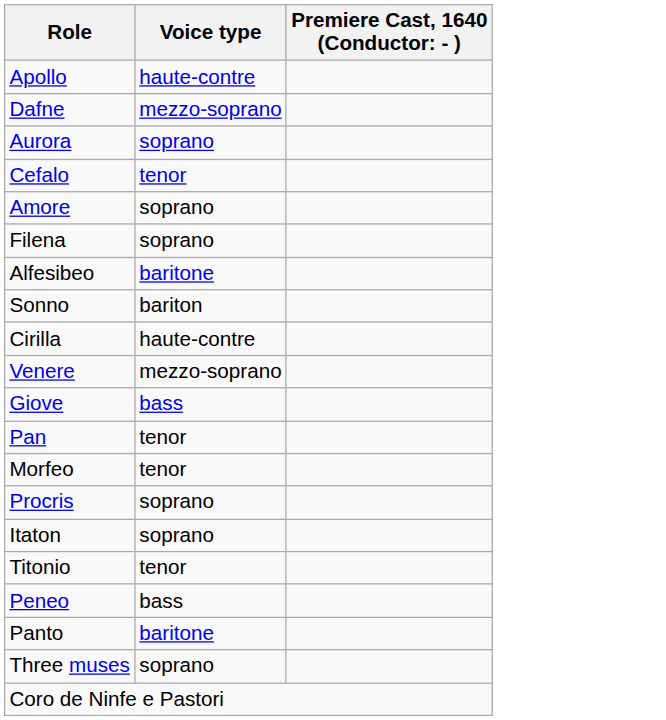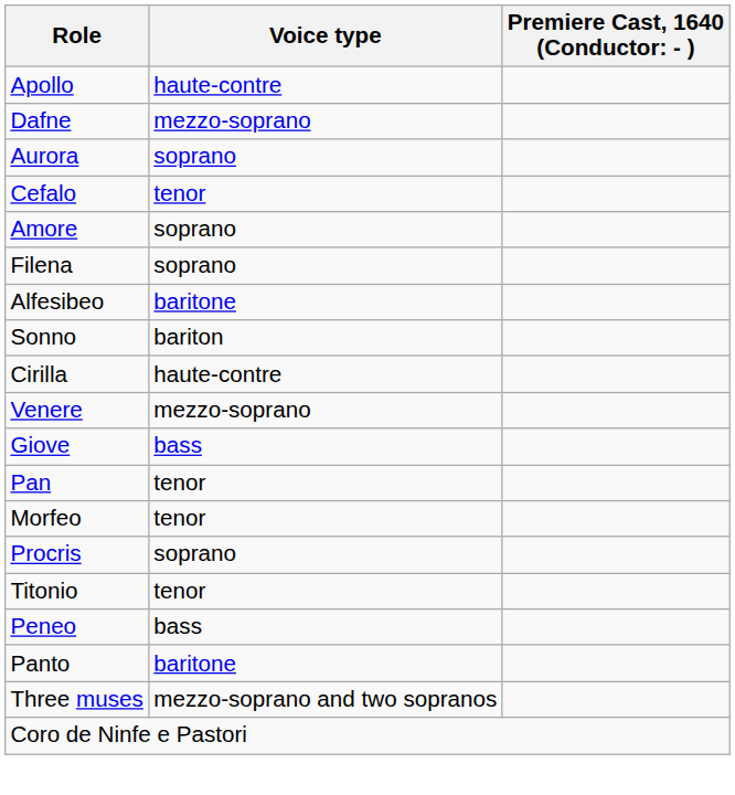 <table class="wikitable">
 <tr>
 <th>Role</th>
 <th>Voice type</th>
 <th>Premiere Cast, 1640<br>(Conductor: - )</th>
 </tr>
 <tr>
 <td><a href='#'>Apollo</a></td>
 <td><a href='#'>haute-contre</a></td>
 <td></td>
 </tr>
 <tr>
 <td><a href='#'>Dafne</a></td>
 <td><a href='#'>mezzo-soprano</a></td>
 <td></td>
 </tr>
 <tr>
 <td><a href='#'>Aurora</a></td>
 <td><a href='#'>soprano</a></td>
 <td></td>
 </tr>
 <tr>
 <td><a href='#'>Cefalo</a></td>
 <td><a href='#'>tenor</a></td>
 <td></td>
 </tr>
 <tr>
 <td><a href='#'>Amore</a></td>
 <td>soprano</td>
 <td></td>
 </tr>
 <tr>
 <td>Filena</td>
 <td>soprano</td>
 <td></td>
 </tr>
 <tr>
 <td>Alfesibeo</td>
 <td><a href='#'>baritone</a></td>
 <td></td>
 </tr>
 <tr>
 <td>Sonno</td>
 <td>bariton</td>
 <td></td>
 </tr>
 <tr>
 <td>Cirilla</td>
 <td>haute-contre</td>
 <td></td>
 </tr>
 <tr>
 <td><a href='#'>Venere</a></td>
 <td>mezzo-soprano</td>
 <td></td>
 </tr>
 <tr>
 <td><a href='#'>Giove</a></td>
 <td><a href='#'>bass</a></td>
 <td></td>
 </tr>
 <tr>
 <td><a href='#'>Pan</a></td>
 <td>tenor</td>
 <td></td>
 </tr>
 <tr>
 <td>Morfeo</td>
 <td>tenor</td>
 <td></td>
 </tr>
 <tr>
 <td><a href='#'>Procris</a></td>
 <td>soprano</td>
 <td></td>
 </tr>
 <tr>
-<td>Itaton</td>
-<td>soprano</td>
-<td></td>
-</tr>
-<tr>
 <td>Titonio</td>
 <td>tenor</td>
 <td></td>
 </tr>
 <tr>
 <td><a href='#'>Peneo</a></td>
 <td>bass</td>
 <td></td>
 </tr>
 <tr>
 <td>Panto</td>
 <td><a href='#'>baritone</a></td>
 <td></td>
 </tr>
 <tr>
 <td>Three <a href='#'>muses</a></td>
-<td>soprano</td>
+<td>mezzo-soprano and two sopranos</td>
 <td></td>
 </tr>
 <tr>
 <td colspan="3">Coro de Ninfe e Pastori</td>
 </tr>
 </table>
